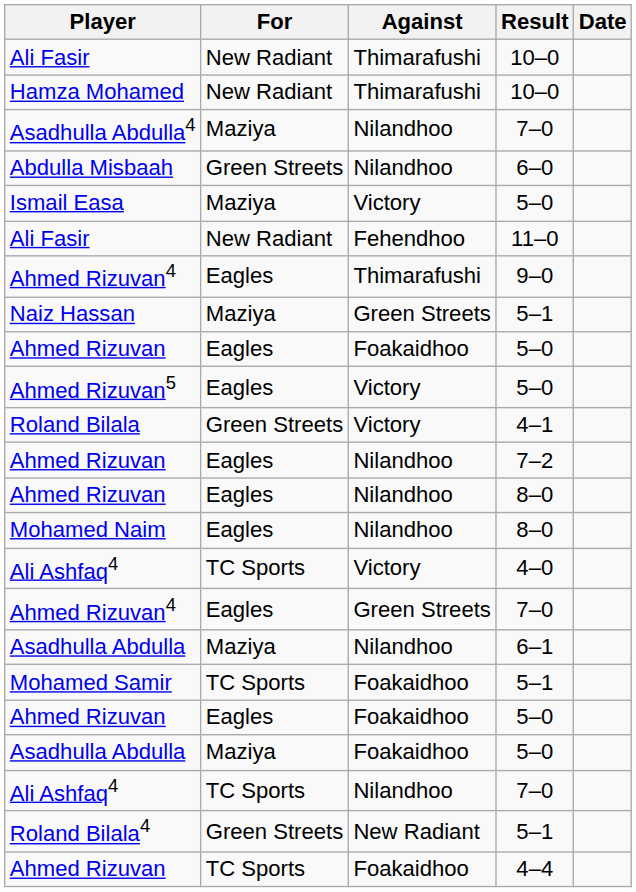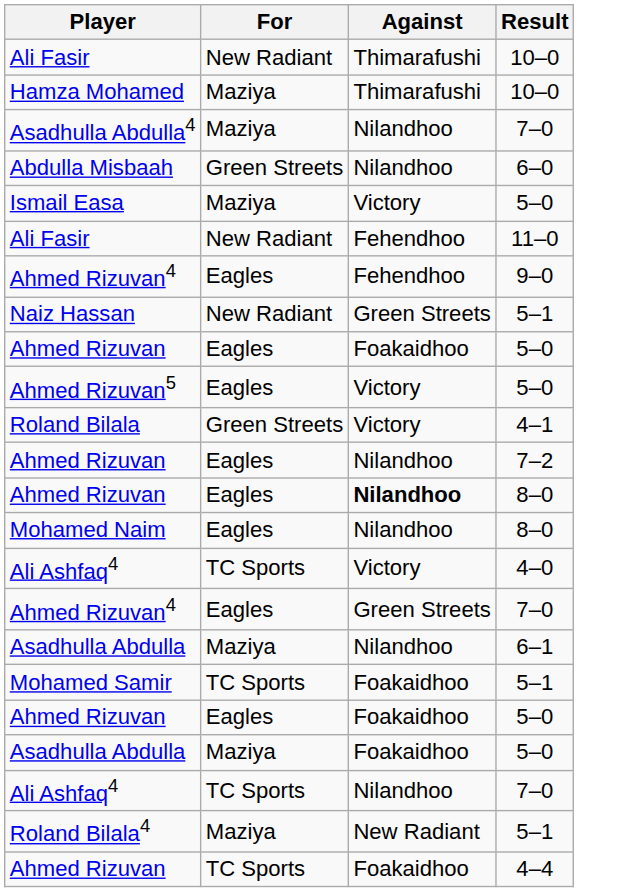 <table class="wikitable">
 <tr>
 <th>Player</th>
 <th>For</th>
 <th>Against</th>
 <th>Result</th>
-<th>Date</th>
 </tr>
 <tr>
 <td> <a href='#'>Ali Fasir</a></td>
 <td>New Radiant</td>
 <td>Thimarafushi</td>
 <td align="center">10–0</td>
-<td></td>
 </tr>
 <tr>
 <td> <a href='#'>Hamza Mohamed</a></td>
-<td>New Radiant</td>
+<td>Maziya</td>
 <td>Thimarafushi</td>
 <td align="center">10–0</td>
-<td></td>
 </tr>
 <tr>
 <td> <a href='#'>Asadhulla Abdulla</a><sup>4</sup></td>
 <td>Maziya</td>
 <td>Nilandhoo</td>
 <td align="center">7–0</td>
-<td></td>
 </tr>
 <tr>
 <td> <a href='#'>Abdulla Misbaah</a></td>
 <td>Green Streets</td>
 <td>Nilandhoo</td>
 <td align="center">6–0</td>
-<td></td>
 </tr>
 <tr>
 <td> <a href='#'>Ismail Easa</a></td>
 <td>Maziya</td>
 <td>Victory</td>
 <td align="center">5–0</td>
-<td></td>
 </tr>
 <tr>
 <td> <a href='#'>Ali Fasir</a></td>
 <td>New Radiant</td>
 <td>Fehendhoo</td>
 <td align="center">11–0</td>
-<td></td>
 </tr>
 <tr>
 <td> <a href='#'>Ahmed Rizuvan</a><sup>4</sup></td>
 <td>Eagles</td>
-<td>Thimarafushi</td>
+<td>Fehendhoo</td>
 <td align="center">9–0</td>
-<td></td>
 </tr>
 <tr>
 <td> <a href='#'>Naiz Hassan</a></td>
-<td>Maziya</td>
+<td>New Radiant</td>
 <td>Green Streets</td>
 <td align="center">5–1</td>
-<td></td>
 </tr>
 <tr>
 <td> <a href='#'>Ahmed Rizuvan</a></td>
 <td>Eagles</td>
 <td>Foakaidhoo</td>
 <td align="center">5–0</td>
-<td></td>
 </tr>
 <tr>
 <td> <a href='#'>Ahmed Rizuvan</a><sup>5</sup></td>
 <td>Eagles</td>
 <td>Victory</td>
 <td align="center">5–0</td>
-<td></td>
 </tr>
 <tr>
 <td> <a href='#'>Roland Bilala</a></td>
 <td>Green Streets</td>
 <td>Victory</td>
 <td align="center">4–1</td>
-<td></td>
 </tr>
 <tr>
 <td> <a href='#'>Ahmed Rizuvan</a></td>
 <td>Eagles</td>
 <td>Nilandhoo</td>
 <td align="center">7–2</td>
-<td></td>
 </tr>
 <tr>
 <td> <a href='#'>Ahmed Rizuvan</a></td>
 <td>Eagles</td>
-<td>Nilandhoo</td>
+<td><strong>Nilandhoo</strong></td>
 <td align="center">8–0</td>
-<td></td>
 </tr>
 <tr>
 <td> <a href='#'>Mohamed Naim</a></td>
 <td>Eagles</td>
 <td>Nilandhoo</td>
 <td align="center">8–0</td>
-<td></td>
 </tr>
 <tr>
 <td> <a href='#'>Ali Ashfaq</a><sup>4</sup></td>
 <td>TC Sports</td>
 <td>Victory</td>
 <td align="center">4–0</td>
-<td></td>
 </tr>
 <tr>
 <td> <a href='#'>Ahmed Rizuvan</a><sup>4</sup></td>
 <td>Eagles</td>
 <td>Green Streets</td>
 <td align="center">7–0</td>
-<td></td>
 </tr>
 <tr>
 <td> <a href='#'>Asadhulla Abdulla</a></td>
 <td>Maziya</td>
 <td>Nilandhoo</td>
 <td align="center">6–1</td>
-<td></td>
 </tr>
 <tr>
 <td> <a href='#'>Mohamed Samir</a></td>
 <td>TC Sports</td>
 <td>Foakaidhoo</td>
 <td align="center">5–1</td>
-<td></td>
 </tr>
 <tr>
 <td> <a href='#'>Ahmed Rizuvan</a></td>
 <td>Eagles</td>
 <td>Foakaidhoo</td>
 <td align="center">5–0</td>
-<td></td>
 </tr>
 <tr>
 <td> <a href='#'>Asadhulla Abdulla</a></td>
 <td>Maziya</td>
 <td>Foakaidhoo</td>
 <td align="center">5–0</td>
-<td></td>
 </tr>
 <tr>
 <td> <a href='#'>Ali Ashfaq</a><sup>4</sup></td>
 <td>TC Sports</td>
 <td>Nilandhoo</td>
 <td align="center">7–0</td>
-<td></td>
 </tr>
 <tr>
 <td> <a href='#'>Roland Bilala</a><sup>4</sup></td>
-<td>Green Streets</td>
+<td>Maziya</td>
 <td>New Radiant</td>
 <td align="center">5–1</td>
-<td></td>
 </tr>
 <tr>
 <td> <a href='#'>Ahmed Rizuvan</a></td>
 <td>TC Sports</td>
 <td>Foakaidhoo</td>
 <td align="center">4–4</td>
-<td></td>
 </tr>
 </table>
